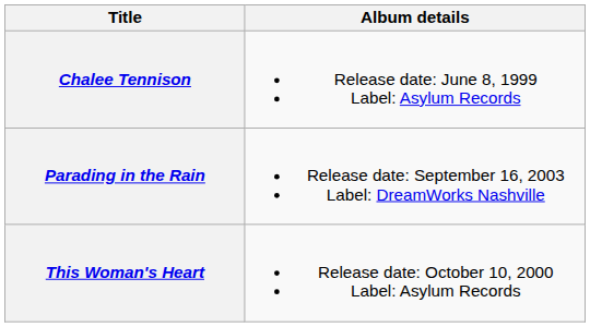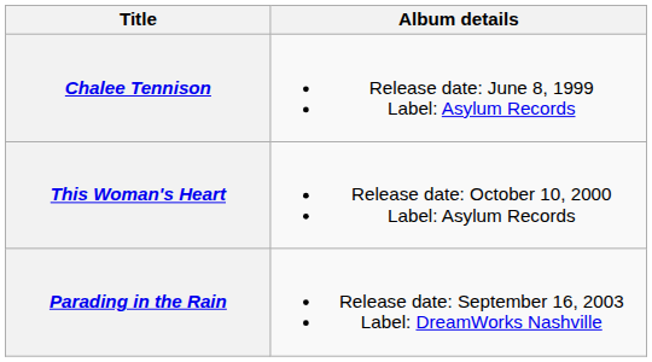 <table class="wikitable plainrowheaders" style="text-align:center;">
 <tr>
 <th style="width:14em;">Title</th>
 <th style="width:20em;">Album details</th>
 </tr>
 <tr>
 <th scope="row"><em><a href='#'>Chalee Tennison</a></em></th>
 <td><br><ul><li>Release date: June 8, 1999</li><li>Label: <a href='#'>Asylum Records</a></li></ul></td>
 </tr>
 <tr>
+<th scope="row"><em><a href='#'>This Woman's Heart</a></em></th>
+<td><br><ul><li>Release date: October 10, 2000</li><li>Label: Asylum Records</li></ul></td>
+</tr>
+<tr>
 <th scope="row"><em><a href='#'>Parading in the Rain</a></em></th>
 <td><br><ul><li>Release date: September 16, 2003</li><li>Label: <a href='#'>DreamWorks Nashville</a></li></ul></td>
 </tr>
-<tr>
-<th scope="row"><em><a href='#'>This Woman's Heart</a></em></th>
-<td><br><ul><li>Release date: October 10, 2000</li><li>Label: Asylum Records</li></ul></td>
-</tr>
 </table>
